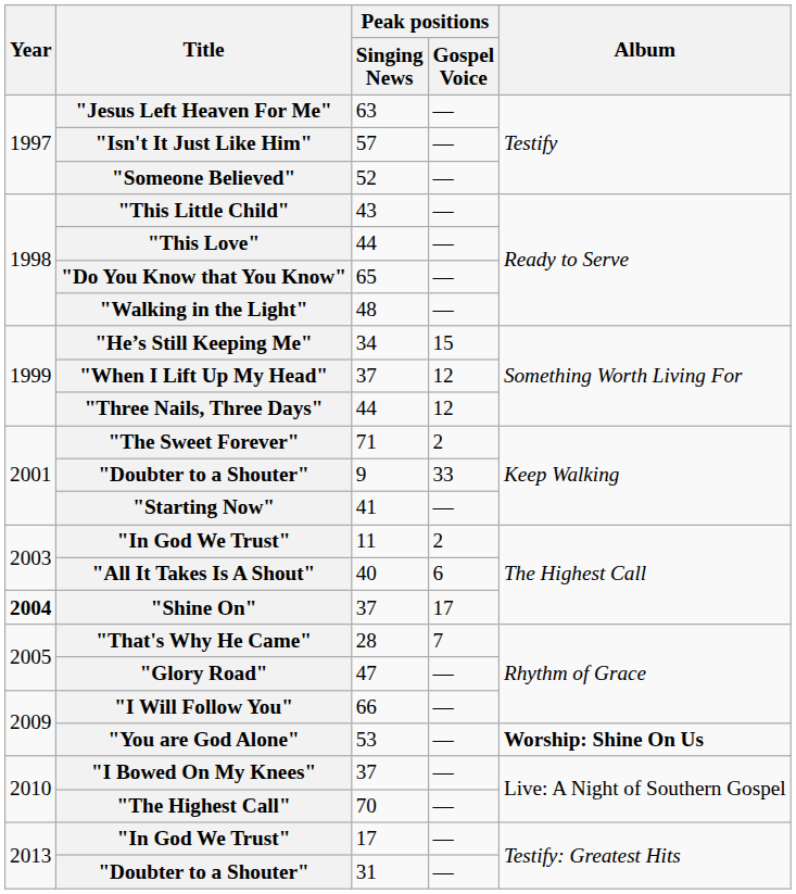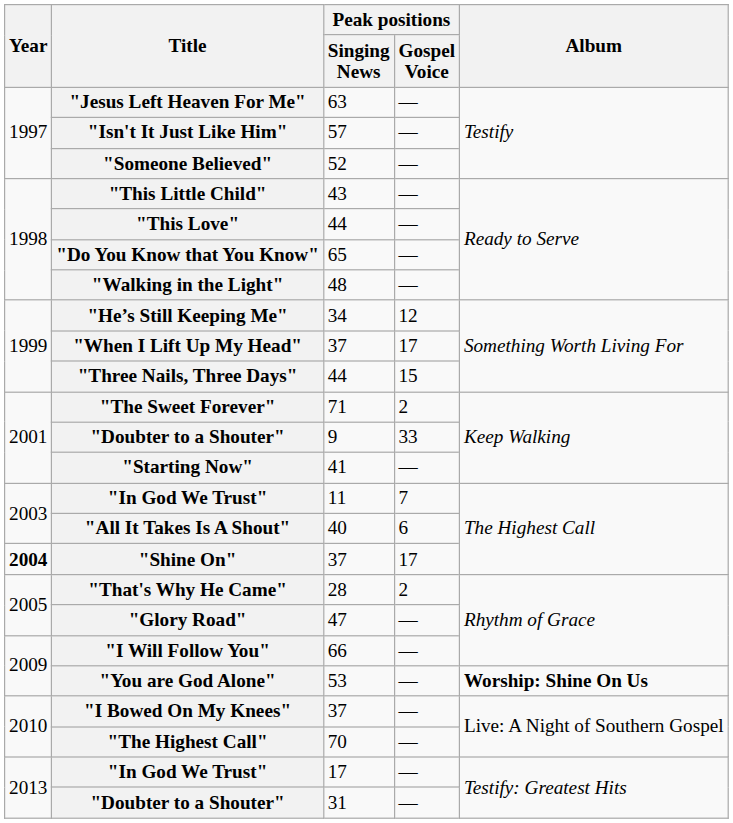 <table class="wikitable">
 <tr>
 <th rowspan="2">Year</th>
 <th rowspan="2">Title</th>
 <th colspan="2">Peak positions</th>
 <th rowspan="2">Album</th>
 </tr>
 <tr>
 <th>Singing<br>News</th>
 <th>Gospel<br>Voice</th>
 </tr>
 <tr>
 <td rowspan="3">1997</td>
 <th>"Jesus Left Heaven For Me"</th>
 <td>63</td>
 <td>—</td>
 <td rowspan="3"><em>Testify</em></td>
 </tr>
 <tr>
 <th>"Isn't It Just Like Him"</th>
 <td>57</td>
 <td>—</td>
 </tr>
 <tr>
 <th>"Someone Believed"</th>
 <td>52</td>
 <td>—</td>
 </tr>
 <tr>
 <td rowspan="4">1998</td>
 <th>"This Little Child"</th>
 <td>43</td>
 <td>—</td>
 <td rowspan="4"><em>Ready to Serve</em></td>
 </tr>
 <tr>
 <th>"This Love"</th>
 <td>44</td>
 <td>—</td>
 </tr>
 <tr>
 <th>"Do You Know that You Know"</th>
 <td>65</td>
 <td>—</td>
 </tr>
 <tr>
 <th>"Walking in the Light"</th>
 <td>48</td>
 <td>—</td>
 </tr>
 <tr>
 <td rowspan="3">1999</td>
 <th>"He’s Still Keeping Me"</th>
 <td>34</td>
-<td>15</td>
+<td>12</td>
 <td rowspan="3"><em>Something Worth Living For</em></td>
 </tr>
 <tr>
 <th>"When I Lift Up My Head"</th>
 <td>37</td>
-<td>12</td>
+<td>17</td>
 </tr>
 <tr>
 <th>"Three Nails, Three Days"</th>
 <td>44</td>
-<td>12</td>
+<td>15</td>
 </tr>
 <tr>
 <td rowspan="3">2001</td>
 <th>"The Sweet Forever"</th>
 <td>71</td>
 <td>2</td>
 <td rowspan="3"><em>Keep Walking</em></td>
 </tr>
 <tr>
 <th>"Doubter to a Shouter"</th>
 <td>9</td>
 <td>33</td>
 </tr>
 <tr>
 <th>"Starting Now"</th>
 <td>41</td>
 <td>—</td>
 </tr>
 <tr>
 <td rowspan="2">2003</td>
 <th>"In God We Trust"</th>
 <td>11</td>
-<td>2</td>
+<td>7</td>
 <td rowspan="3"><em>The Highest Call</em></td>
 </tr>
 <tr>
 <th>"All It Takes Is A Shout"</th>
 <td>40</td>
 <td>6</td>
 </tr>
 <tr>
 <td rowspan="1"><strong>2004</strong></td>
 <th>"Shine On"</th>
 <td>37</td>
 <td>17</td>
 </tr>
 <tr>
 <td rowspan="2">2005</td>
 <th>"That's Why He Came"</th>
 <td>28</td>
-<td>7</td>
+<td>2</td>
 <td rowspan="3"><em>Rhythm of Grace</em></td>
 </tr>
 <tr>
 <th>"Glory Road"</th>
 <td>47</td>
 <td>—</td>
 </tr>
 <tr>
 <td rowspan="2">2009</td>
 <th>"I Will Follow You"</th>
 <td>66</td>
 <td>—</td>
 </tr>
 <tr>
 <th>"You are God Alone"</th>
 <td>53</td>
 <td>—</td>
 <td><strong>Worship: Shine On Us</strong></td>
 </tr>
 <tr>
 <td rowspan="2">2010</td>
 <th>"I Bowed On My Knees"</th>
 <td>37</td>
 <td>—</td>
 <td rowspan="2">Live: A Night of Southern Gospel</td>
 </tr>
 <tr>
 <th>"The Highest Call"</th>
 <td>70</td>
 <td>—</td>
 </tr>
 <tr>
 <td rowspan="2">2013</td>
 <th>"In God We Trust"</th>
 <td>17</td>
 <td>—</td>
 <td rowspan="2"><em>Testify: Greatest Hits</em></td>
 </tr>
 <tr>
 <th>"Doubter to a Shouter"</th>
 <td>31</td>
 <td>—</td>
 </tr>
 </table>
